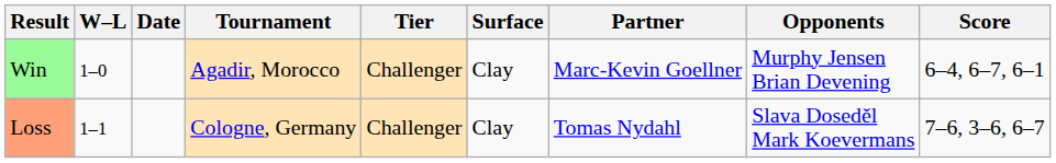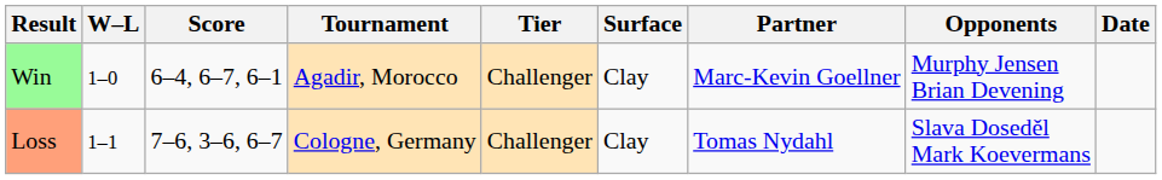 <table class="sortable wikitable">
 <tr>
 <th>Result</th>
 <th class="unsortable">W–L</th>
-<th>Date</th>
+<th class="unsortable">Score</th>
 <th>Tournament</th>
 <th>Tier</th>
 <th>Surface</th>
 <th>Partner</th>
 <th>Opponents</th>
-<th class="unsortable">Score</th>
+<th>Date</th>
 </tr>
 <tr>
 <td style="background:#98fb98;">Win</td>
 <td><small>1–0</small></td>
-<td></td>
+<td>6–4, 6–7, 6–1</td>
 <td style="background:moccasin;"><a href='#'>Agadir</a>, Morocco</td>
 <td style="background:moccasin;">Challenger</td>
 <td>Clay</td>
 <td> <a href='#'>Marc-Kevin Goellner</a></td>
 <td> <a href='#'>Murphy Jensen</a> <br>  <a href='#'>Brian Devening</a></td>
-<td>6–4, 6–7, 6–1</td>
+<td></td>
 </tr>
 <tr>
 <td style="background:#ffa07a;">Loss</td>
 <td><small>1–1</small></td>
-<td></td>
+<td>7–6, 3–6, 6–7</td>
 <td style="background:moccasin;"><a href='#'>Cologne</a>, Germany</td>
 <td style="background:moccasin;">Challenger</td>
 <td>Clay</td>
 <td> <a href='#'>Tomas Nydahl</a></td>
 <td> <a href='#'>Slava Doseděl</a> <br>  <a href='#'>Mark Koevermans</a></td>
-<td>7–6, 3–6, 6–7</td>
+<td></td>
 </tr>
 </table>
